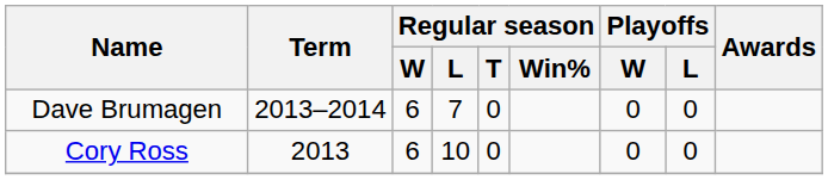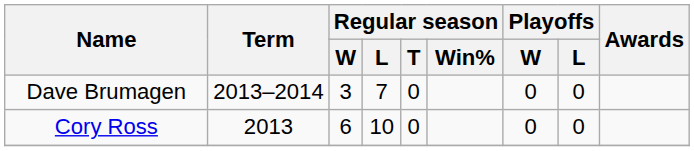 <table class="wikitable">
 <tr>
 <th rowspan="2" style="width:140px;">Name</th>
 <th rowspan="2">Term</th>
 <th colspan="4">Regular season</th>
 <th colspan="2">Playoffs</th>
 <th rowspan="2">Awards</th>
 </tr>
 <tr>
 <th>W</th>
 <th>L</th>
 <th>T</th>
 <th>Win%</th>
 <th>W</th>
 <th>L</th>
 </tr>
 <tr>
 <td style="text-align:center;">Dave Brumagen</td>
 <td style="text-align:center;">2013–2014</td>
-<td style="text-align:center;">6</td>
+<td style="text-align:center;">3</td>
 <td style="text-align:center;">7</td>
 <td style="text-align:center;">0</td>
 <td style="text-align:center;"></td>
 <td style="text-align:center;">0</td>
 <td style="text-align:center;">0</td>
 <td style="text-align:center;"></td>
 </tr>
 <tr>
 <td style="text-align:center;"><a href='#'>Cory Ross</a></td>
 <td style="text-align:center;">2013</td>
 <td style="text-align:center;">6</td>
 <td style="text-align:center;">10</td>
 <td style="text-align:center;">0</td>
 <td style="text-align:center;"></td>
 <td style="text-align:center;">0</td>
 <td style="text-align:center;">0</td>
 <td style="text-align:center;"></td>
 </tr>
 <tr>
 </tr>
 </table>
